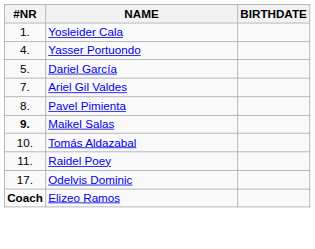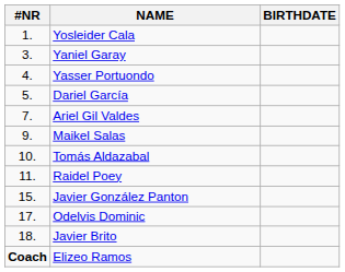 <table class="wikitable" style="border-collapse: collapse; font-size: 90%;">
 <tr>
 <th>#NR</th>
 <th align="left" style="width: 16em">NAME</th>
 <th>BIRTHDATE</th>
 </tr>
 <tr>
 <td align="center">1.</td>
 <td><a href='#'>Yosleider Cala</a></td>
+<td align="center"></td>
+</tr>
+<tr>
+<td align="center">3.</td>
+<td><a href='#'>Yaniel Garay</a></td>
 <td align="center"></td>
 </tr>
 <tr>
 <td align="center">4.</td>
 <td><a href='#'>Yasser Portuondo</a></td>
 <td align="center"></td>
 </tr>
 <tr>
 <td align="center">5.</td>
 <td><a href='#'>Dariel García</a></td>
 <td align="center"></td>
 </tr>
 <tr>
 <td align="center">7.</td>
 <td><a href='#'>Ariel Gil Valdes</a></td>
 <td align="center"></td>
 </tr>
 <tr>
-<td align="center">8.</td>
-<td><a href='#'>Pavel Pimienta</a></td>
-<td align="center"></td>
-</tr>
-<tr>
-<td align="center"><strong>9.</strong></td>
+<td align="center">9.</td>
 <td><a href='#'>Maikel Salas</a></td>
 <td align="center"></td>
 </tr>
 <tr>
 <td align="center">10.</td>
 <td><a href='#'>Tomás Aldazabal</a></td>
 <td align="center"></td>
 </tr>
 <tr>
 <td align="center">11.</td>
 <td><a href='#'>Raidel Poey</a></td>
 <td align="center"></td>
 </tr>
 <tr>
+<td align="center">15.</td>
+<td><a href='#'>Javier González Panton</a></td>
+<td align="center"></td>
+</tr>
+<tr>
 <td align="center">17.</td>
 <td><a href='#'>Odelvis Dominic</a></td>
+<td align="center"></td>
+</tr>
+<tr>
+<td align="center">18.</td>
+<td><a href='#'>Javier Brito</a></td>
 <td align="center"></td>
 </tr>
 <tr>
 <td align="center"><strong>Coach</strong></td>
 <td><a href='#'>Elizeo Ramos</a></td>
 <td align="center"></td>
 </tr>
 </table>
